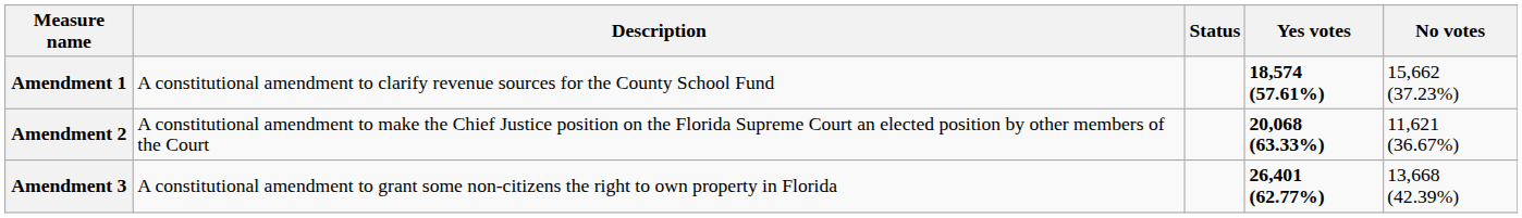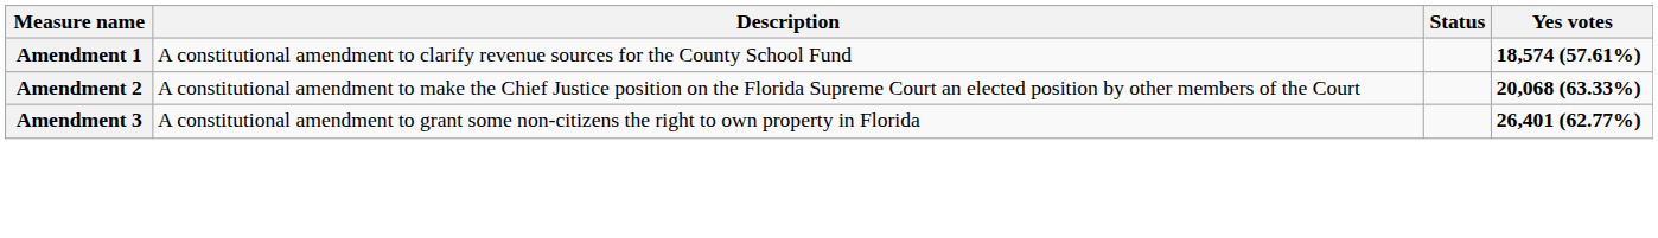 <table class="wikitable sortable plainrowheaders" style="width:100%">
 <tr>
 <th scope="col">Measure name</th>
 <th class="unsortable" scope="col">Description</th>
 <th scope="col">Status</th>
 <th scope="col">Yes votes</th>
-<th scope="col">No votes</th>
 </tr>
 <tr>
 <th scope="row">Amendment 1</th>
 <td>A constitutional amendment to clarify revenue sources for the County School Fund</td>
 <td></td>
 <td><strong>18,574 (57.61%)</strong></td>
-<td>15,662 (37.23%)</td>
 </tr>
 <tr>
 <th scope="row">Amendment 2</th>
 <td>A constitutional amendment to make the Chief Justice position on the Florida Supreme Court an elected position by other members of the Court</td>
 <td></td>
 <td><strong>20,068 (63.33%)</strong></td>
-<td>11,621 (36.67%)</td>
 </tr>
 <tr>
 <th scope="row">Amendment 3</th>
 <td>A constitutional amendment to grant some non-citizens the right to own property in Florida</td>
 <td></td>
 <td><strong>26,401 (62.77%)</strong></td>
-<td>13,668 (42.39%)</td>
 </tr>
 </table>
